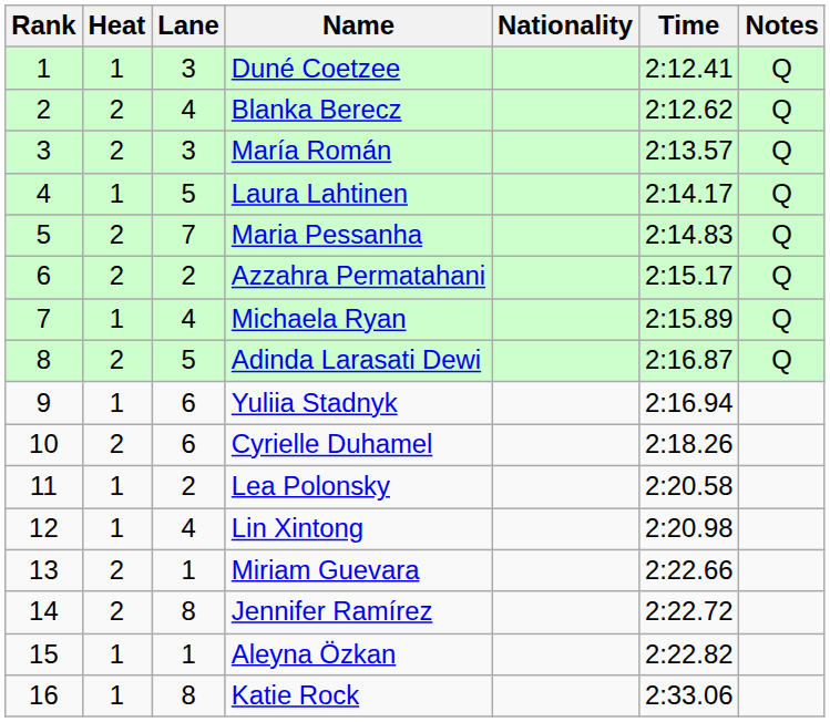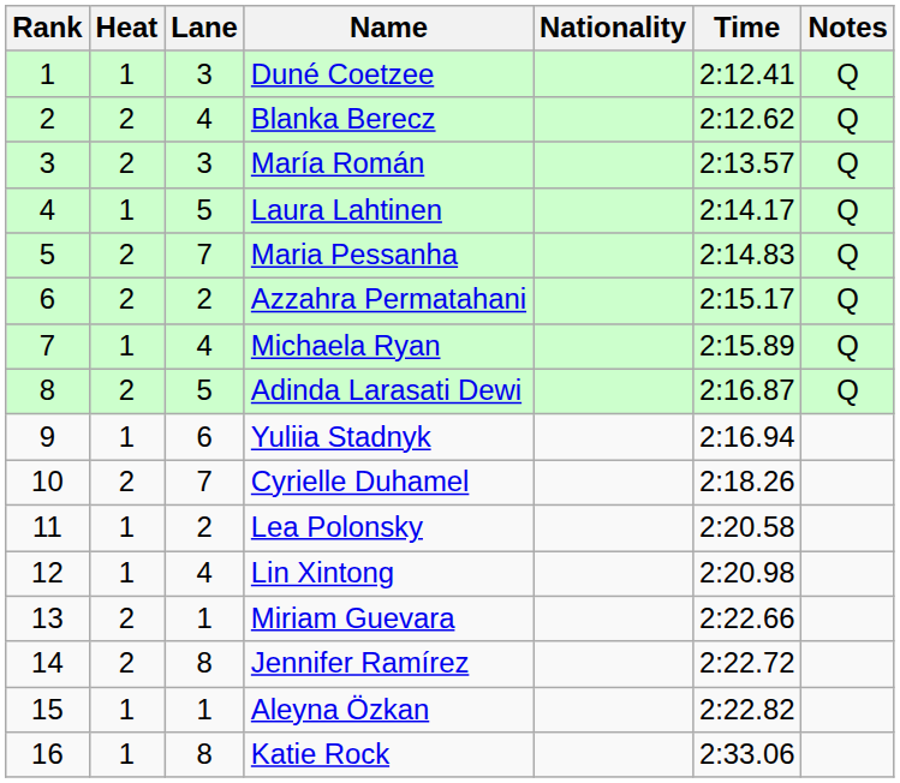 <table class="wikitable sortable" style="text-align:center">
 <tr>
 <th>Rank</th>
 <th>Heat</th>
 <th>Lane</th>
 <th>Name</th>
 <th>Nationality</th>
 <th>Time</th>
 <th>Notes</th>
 </tr>
 <tr bgcolor=ccffcc>
 <td>1</td>
 <td>1</td>
 <td>3</td>
 <td align=left><a href='#'>Duné Coetzee</a></td>
 <td align=left></td>
 <td>2:12.41</td>
 <td>Q</td>
 </tr>
 <tr bgcolor=ccffcc>
 <td>2</td>
 <td>2</td>
 <td>4</td>
 <td align=left><a href='#'>Blanka Berecz</a></td>
 <td align=left></td>
 <td>2:12.62</td>
 <td>Q</td>
 </tr>
 <tr bgcolor=ccffcc>
 <td>3</td>
 <td>2</td>
 <td>3</td>
 <td align=left><a href='#'>María Román</a></td>
 <td align=left></td>
 <td>2:13.57</td>
 <td>Q</td>
 </tr>
 <tr bgcolor=ccffcc>
 <td>4</td>
 <td>1</td>
 <td>5</td>
 <td align=left><a href='#'>Laura Lahtinen</a></td>
 <td align=left></td>
 <td>2:14.17</td>
 <td>Q</td>
 </tr>
 <tr bgcolor=ccffcc>
 <td>5</td>
 <td>2</td>
 <td>7</td>
 <td align=left><a href='#'>Maria Pessanha</a></td>
 <td align=left></td>
 <td>2:14.83</td>
 <td>Q</td>
 </tr>
 <tr bgcolor=ccffcc>
 <td>6</td>
 <td>2</td>
 <td>2</td>
 <td align=left><a href='#'>Azzahra Permatahani</a></td>
 <td align=left></td>
 <td>2:15.17</td>
 <td>Q</td>
 </tr>
 <tr bgcolor=ccffcc>
 <td>7</td>
 <td>1</td>
 <td>4</td>
 <td align=left><a href='#'>Michaela Ryan</a></td>
 <td align=left></td>
 <td>2:15.89</td>
 <td>Q</td>
 </tr>
 <tr bgcolor=ccffcc>
 <td>8</td>
 <td>2</td>
 <td>5</td>
 <td align=left><a href='#'>Adinda Larasati Dewi</a></td>
 <td align=left></td>
 <td>2:16.87</td>
 <td>Q</td>
 </tr>
 <tr>
 <td>9</td>
 <td>1</td>
 <td>6</td>
 <td align=left><a href='#'>Yuliia Stadnyk</a></td>
 <td align=left></td>
 <td>2:16.94</td>
 <td></td>
 </tr>
 <tr>
 <td>10</td>
 <td>2</td>
-<td>6</td>
+<td>7</td>
 <td align=left><a href='#'>Cyrielle Duhamel</a></td>
 <td align=left></td>
 <td>2:18.26</td>
 <td></td>
 </tr>
 <tr>
 <td>11</td>
 <td>1</td>
 <td>2</td>
 <td align=left><a href='#'>Lea Polonsky</a></td>
 <td align=left></td>
 <td>2:20.58</td>
 <td></td>
 </tr>
 <tr>
 <td>12</td>
 <td>1</td>
 <td>4</td>
 <td align=left><a href='#'>Lin Xintong</a></td>
 <td align=left></td>
 <td>2:20.98</td>
 <td></td>
 </tr>
 <tr>
 <td>13</td>
 <td>2</td>
 <td>1</td>
 <td align=left><a href='#'>Miriam Guevara</a></td>
 <td align=left></td>
 <td>2:22.66</td>
 <td></td>
 </tr>
 <tr>
 <td>14</td>
 <td>2</td>
 <td>8</td>
 <td align=left><a href='#'>Jennifer Ramírez</a></td>
 <td align=left></td>
 <td>2:22.72</td>
 <td></td>
 </tr>
 <tr>
 <td>15</td>
 <td>1</td>
 <td>1</td>
 <td align=left><a href='#'>Aleyna Özkan</a></td>
 <td align=left></td>
 <td>2:22.82</td>
 <td></td>
 </tr>
 <tr>
 <td>16</td>
 <td>1</td>
 <td>8</td>
 <td align=left><a href='#'>Katie Rock</a></td>
 <td align=left></td>
 <td>2:33.06</td>
 <td></td>
 </tr>
 </table>
